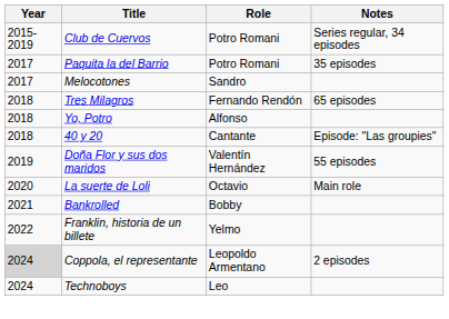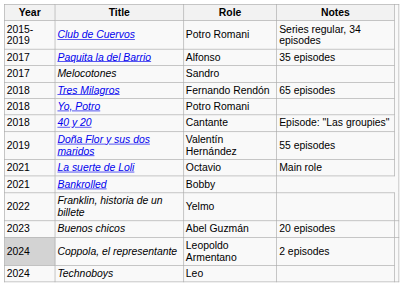 <table class="wikitable">
 <tr>
 <th>Year</th>
 <th>Title</th>
 <th>Role</th>
 <th class="unsortable">Notes</th>
 </tr>
 <tr>
 <td>2015-2019</td>
 <td><em><a href='#'>Club de Cuervos</a></em></td>
 <td>Potro Romani</td>
 <td>Series regular, 34 episodes</td>
 </tr>
 <tr>
 <td>2017</td>
 <td><em><a href='#'>Paquita la del Barrio</a></em></td>
-<td>Potro Romani</td>
+<td>Alfonso</td>
 <td>35 episodes</td>
 </tr>
 <tr>
 <td>2017</td>
 <td><em>Melocotones</em></td>
 <td>Sandro</td>
 <td></td>
 </tr>
 <tr>
 <td>2018</td>
 <td><em><a href='#'>Tres Milagros</a></em></td>
 <td>Fernando Rendón</td>
 <td>65 episodes</td>
 </tr>
 <tr>
 <td>2018</td>
 <td><em><a href='#'>Yo, Potro</a></em></td>
-<td>Alfonso</td>
+<td>Potro Romani</td>
 <td></td>
 </tr>
 <tr>
 <td>2018</td>
 <td><em><a href='#'>40 y 20</a></em></td>
 <td>Cantante</td>
 <td>Episode: "Las groupies"</td>
 </tr>
 <tr>
 <td>2019</td>
 <td><em><a href='#'>Doña Flor y sus dos maridos</a></em></td>
 <td>Valentín Hernández</td>
 <td>55 episodes</td>
 </tr>
 <tr>
-<td>2020</td>
+<td>2021</td>
 <td><em><a href='#'>La suerte de Loli</a></em></td>
 <td>Octavio</td>
 <td>Main role</td>
 </tr>
 <tr>
 <td>2021</td>
 <td><em><a href='#'>Bankrolled</a></em></td>
 <td>Bobby</td>
 </tr>
 <tr>
 <td>2022</td>
 <td><em>Franklin, historia de un billete</em></td>
 <td>Yelmo</td>
 <td></td>
 </tr>
 <tr>
+<td>2023</td>
+<td><em>Buenos chicos</em></td>
+<td>Abel Guzmán</td>
+<td>20 episodes</td>
+<td></td>
+</tr>
+<tr>
 <td style="background: lightgrey;">2024</td>
 <td><em>Coppola, el representante</em></td>
 <td>Leopoldo Armentano</td>
 <td>2 episodes</td>
 </tr>
 <tr>
 <td>2024</td>
 <td><em>Technoboys</em></td>
 <td>Leo</td>
 <td></td>
 </tr>
 </table>
